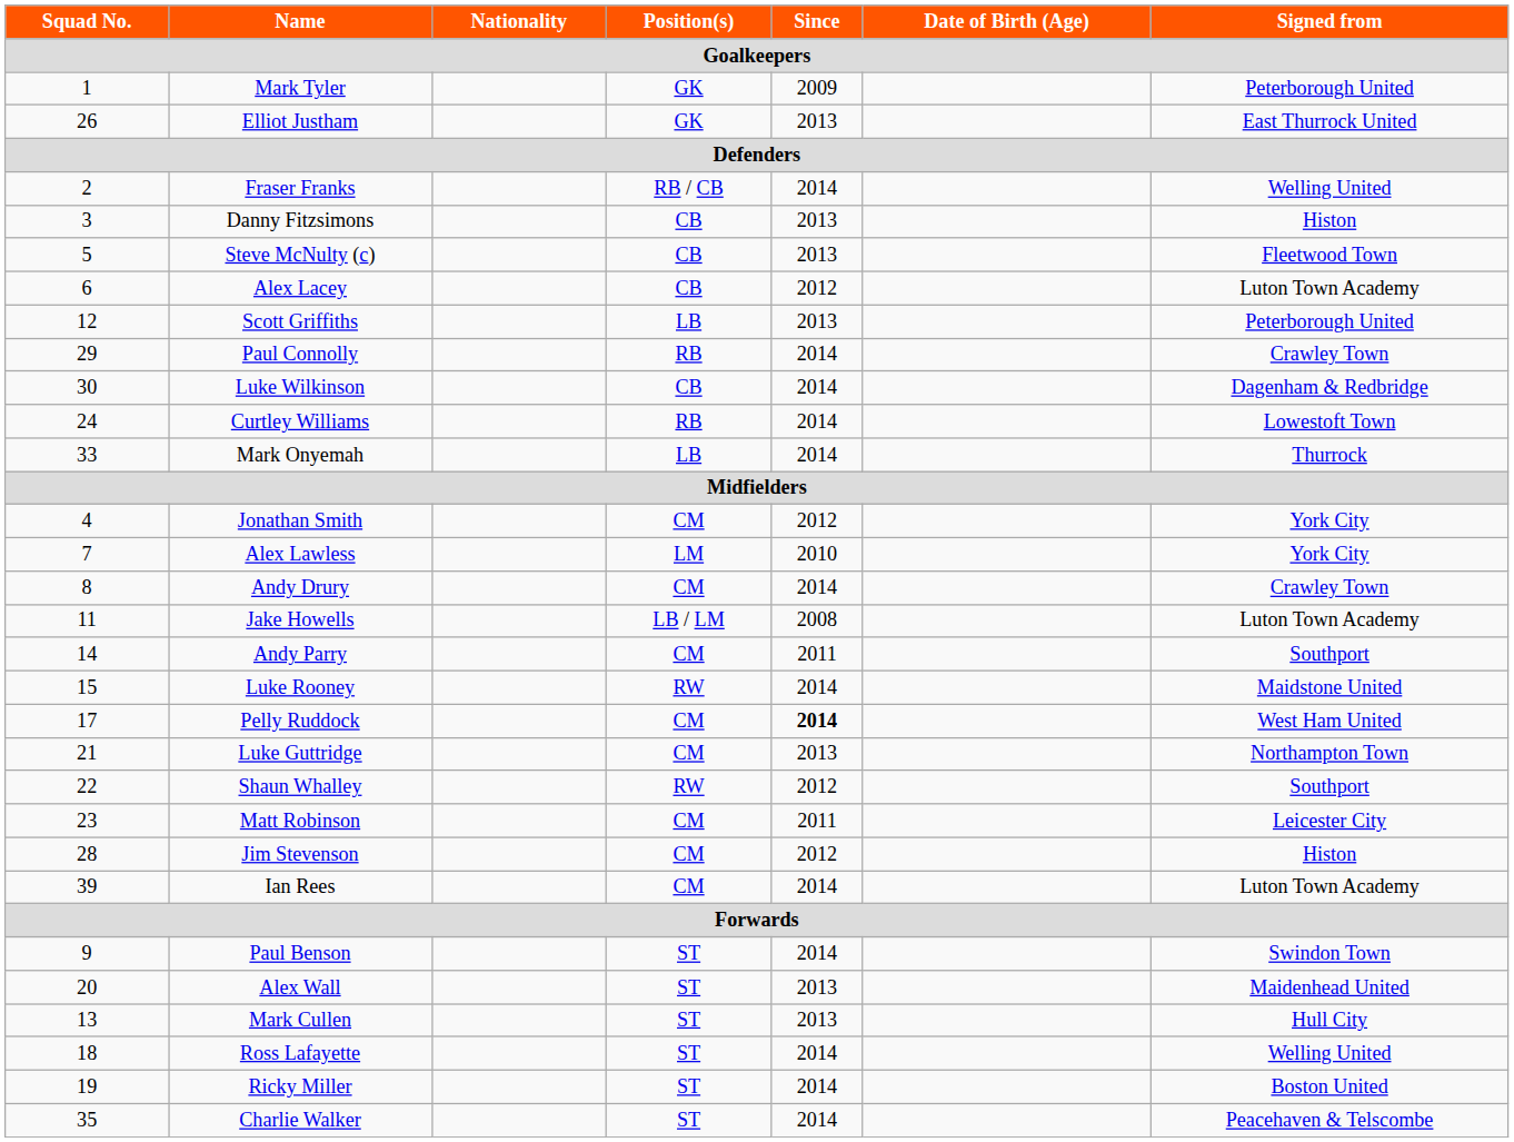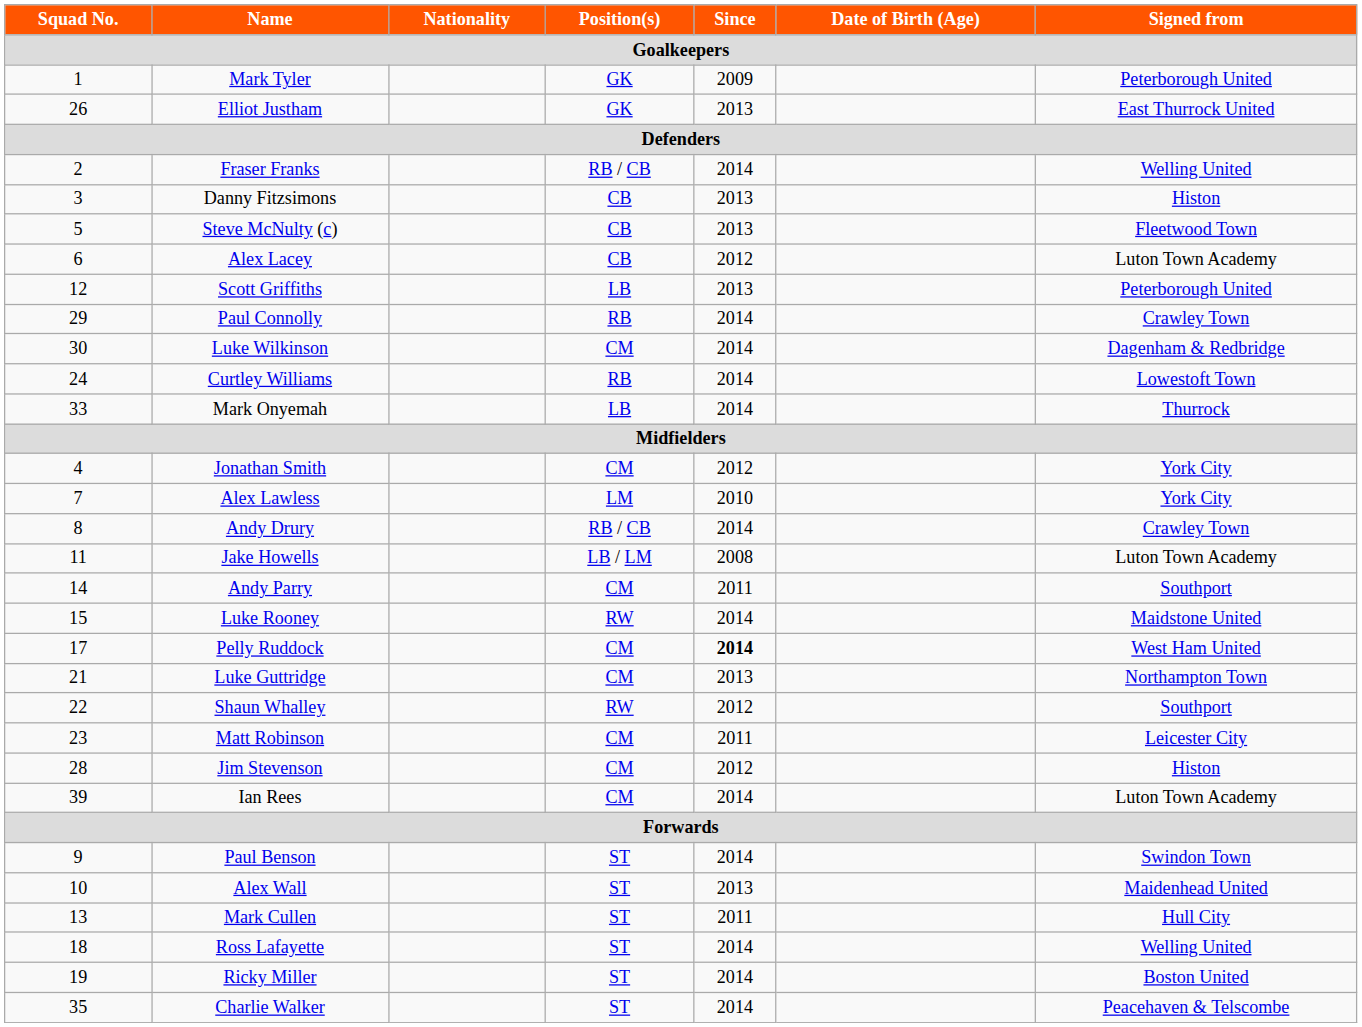 <table class="wikitable" style="text-align:center; font-size:90%; width:85%;">
 <tr>
 <th style="background:#FF5500; color:white; text-align:center;">Squad No.</th>
 <th style="background:#FF5500; color:white; text-align:center;">Name</th>
 <th style="background:#FF5500; color:white; text-align:center;">Nationality</th>
 <th style="background:#FF5500; color:white; text-align:center;">Position(s)</th>
 <th style="background:#FF5500; color:white; text-align:center;">Since</th>
 <th style="background:#FF5500; color:white; text-align:center;">Date of Birth (Age)</th>
 <th style="background:#FF5500; color:white; text-align:center;">Signed from</th>
 </tr>
 <tr>
 <th colspan="9" style="background:#dcdcdc; text-align:center;">Goalkeepers</th>
 </tr>
 <tr>
 <td>1</td>
 <td><a href='#'>Mark Tyler</a></td>
 <td></td>
 <td><a href='#'>GK</a></td>
 <td>2009</td>
 <td></td>
 <td> <a href='#'>Peterborough United</a></td>
 </tr>
 <tr>
 <td>26</td>
 <td><a href='#'>Elliot Justham</a></td>
 <td></td>
 <td><a href='#'>GK</a></td>
 <td>2013</td>
 <td></td>
 <td> <a href='#'>East Thurrock United</a></td>
 </tr>
 <tr>
 <th colspan="9" style="background:#dcdcdc; text-align:center;">Defenders</th>
 </tr>
 <tr>
 <td>2</td>
 <td><a href='#'>Fraser Franks</a></td>
 <td></td>
 <td><a href='#'>RB</a> / <a href='#'>CB</a></td>
 <td>2014</td>
 <td></td>
 <td> <a href='#'>Welling United</a></td>
 </tr>
 <tr>
 <td>3</td>
 <td>Danny Fitzsimons</td>
 <td></td>
 <td><a href='#'>CB</a></td>
 <td>2013</td>
 <td></td>
 <td> <a href='#'>Histon</a></td>
 </tr>
 <tr>
 <td>5</td>
 <td><a href='#'>Steve McNulty</a> (<a href='#'>c</a>)</td>
 <td></td>
 <td><a href='#'>CB</a></td>
 <td>2013</td>
 <td></td>
 <td> <a href='#'>Fleetwood Town</a></td>
 </tr>
 <tr>
 <td>6</td>
 <td><a href='#'>Alex Lacey</a></td>
 <td></td>
 <td><a href='#'>CB</a></td>
 <td>2012</td>
 <td></td>
 <td> Luton Town Academy</td>
 </tr>
 <tr>
 <td>12</td>
 <td><a href='#'>Scott Griffiths</a></td>
 <td></td>
 <td><a href='#'>LB</a></td>
 <td>2013</td>
 <td></td>
 <td> <a href='#'>Peterborough United</a></td>
 </tr>
 <tr>
 <td>29</td>
 <td><a href='#'>Paul Connolly</a></td>
 <td></td>
 <td><a href='#'>RB</a></td>
 <td>2014</td>
 <td></td>
 <td> <a href='#'>Crawley Town</a></td>
 </tr>
 <tr>
 <td>30</td>
 <td><a href='#'>Luke Wilkinson</a></td>
 <td></td>
-<td><a href='#'>CB</a></td>
+<td><a href='#'>CM</a></td>
 <td>2014</td>
 <td></td>
 <td> <a href='#'>Dagenham & Redbridge</a></td>
 </tr>
 <tr>
 <td>24</td>
 <td><a href='#'>Curtley Williams</a></td>
 <td></td>
 <td><a href='#'>RB</a></td>
 <td>2014</td>
 <td></td>
 <td> <a href='#'>Lowestoft Town</a></td>
 </tr>
 <tr>
 <td>33</td>
 <td>Mark Onyemah</td>
 <td></td>
 <td><a href='#'>LB</a></td>
 <td>2014</td>
 <td></td>
 <td> <a href='#'>Thurrock</a></td>
 </tr>
 <tr>
 <th colspan="9" style="background:#dcdcdc; text-align:center;">Midfielders</th>
 </tr>
 <tr>
 <td>4</td>
 <td><a href='#'>Jonathan Smith</a></td>
 <td></td>
 <td><a href='#'>CM</a></td>
 <td>2012</td>
 <td></td>
 <td> <a href='#'>York City</a></td>
 </tr>
 <tr>
 <td>7</td>
 <td><a href='#'>Alex Lawless</a></td>
 <td></td>
 <td><a href='#'>LM</a></td>
 <td>2010</td>
 <td></td>
 <td> <a href='#'>York City</a></td>
 </tr>
 <tr>
 <td>8</td>
 <td><a href='#'>Andy Drury</a></td>
 <td></td>
-<td><a href='#'>CM</a></td>
+<td><a href='#'>RB</a> / <a href='#'>CB</a></td>
 <td>2014</td>
 <td></td>
 <td> <a href='#'>Crawley Town</a></td>
 </tr>
 <tr>
 <td>11</td>
 <td><a href='#'>Jake Howells</a></td>
 <td></td>
 <td><a href='#'>LB</a> / <a href='#'>LM</a></td>
 <td>2008</td>
 <td></td>
 <td> Luton Town Academy</td>
 </tr>
 <tr>
 <td>14</td>
 <td><a href='#'>Andy Parry</a></td>
 <td></td>
 <td><a href='#'>CM</a></td>
 <td>2011</td>
 <td></td>
 <td> <a href='#'>Southport</a></td>
 </tr>
 <tr>
 <td>15</td>
 <td><a href='#'>Luke Rooney</a></td>
 <td></td>
 <td><a href='#'>RW</a></td>
 <td>2014</td>
 <td></td>
 <td> <a href='#'>Maidstone United</a></td>
 </tr>
 <tr>
 <td>17</td>
 <td><a href='#'>Pelly Ruddock</a></td>
 <td></td>
 <td><a href='#'>CM</a></td>
 <td><strong>2014</strong></td>
 <td></td>
 <td> <a href='#'>West Ham United</a></td>
 </tr>
 <tr>
 <td>21</td>
 <td><a href='#'>Luke Guttridge</a></td>
 <td></td>
 <td><a href='#'>CM</a></td>
 <td>2013</td>
 <td></td>
 <td> <a href='#'>Northampton Town</a></td>
 </tr>
 <tr>
 <td>22</td>
 <td><a href='#'>Shaun Whalley</a></td>
 <td></td>
 <td><a href='#'>RW</a></td>
 <td>2012</td>
 <td></td>
 <td> <a href='#'>Southport</a></td>
 </tr>
 <tr>
 <td>23</td>
 <td><a href='#'>Matt Robinson</a></td>
 <td></td>
 <td><a href='#'>CM</a></td>
 <td>2011</td>
 <td></td>
 <td> <a href='#'>Leicester City</a></td>
 </tr>
 <tr>
 <td>28</td>
 <td><a href='#'>Jim Stevenson</a></td>
 <td></td>
 <td><a href='#'>CM</a></td>
 <td>2012</td>
 <td></td>
 <td> <a href='#'>Histon</a></td>
 </tr>
 <tr>
 <td>39</td>
 <td>Ian Rees</td>
 <td></td>
 <td><a href='#'>CM</a></td>
 <td>2014</td>
 <td></td>
 <td> Luton Town Academy</td>
 </tr>
 <tr>
 <th colspan="9" style="background:#dcdcdc; text-align:center;">Forwards</th>
 </tr>
 <tr>
 <td>9</td>
 <td><a href='#'>Paul Benson</a></td>
 <td></td>
 <td><a href='#'>ST</a></td>
 <td>2014</td>
 <td></td>
 <td> <a href='#'>Swindon Town</a></td>
 </tr>
 <tr>
-<td>20</td>
+<td>10</td>
 <td><a href='#'>Alex Wall</a></td>
 <td></td>
 <td><a href='#'>ST</a></td>
 <td>2013</td>
 <td></td>
 <td> <a href='#'>Maidenhead United</a></td>
 </tr>
 <tr>
 <td>13</td>
 <td><a href='#'>Mark Cullen</a></td>
 <td></td>
 <td><a href='#'>ST</a></td>
-<td>2013</td>
+<td>2011</td>
 <td></td>
 <td> <a href='#'>Hull City</a></td>
 </tr>
 <tr>
 <td>18</td>
 <td><a href='#'>Ross Lafayette</a></td>
 <td></td>
 <td><a href='#'>ST</a></td>
 <td>2014</td>
 <td></td>
 <td> <a href='#'>Welling United</a></td>
 </tr>
 <tr>
 <td>19</td>
 <td><a href='#'>Ricky Miller</a></td>
 <td></td>
 <td><a href='#'>ST</a></td>
 <td>2014</td>
 <td></td>
 <td> <a href='#'>Boston United</a></td>
 </tr>
 <tr>
 <td>35</td>
 <td><a href='#'>Charlie Walker</a></td>
 <td></td>
 <td><a href='#'>ST</a></td>
 <td>2014</td>
 <td></td>
 <td> <a href='#'>Peacehaven & Telscombe</a></td>
 </tr>
 </table>
